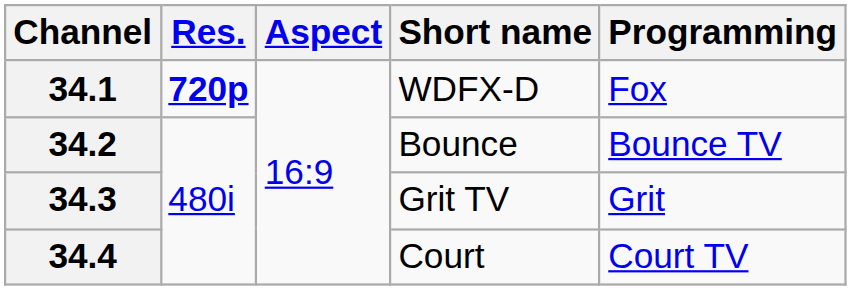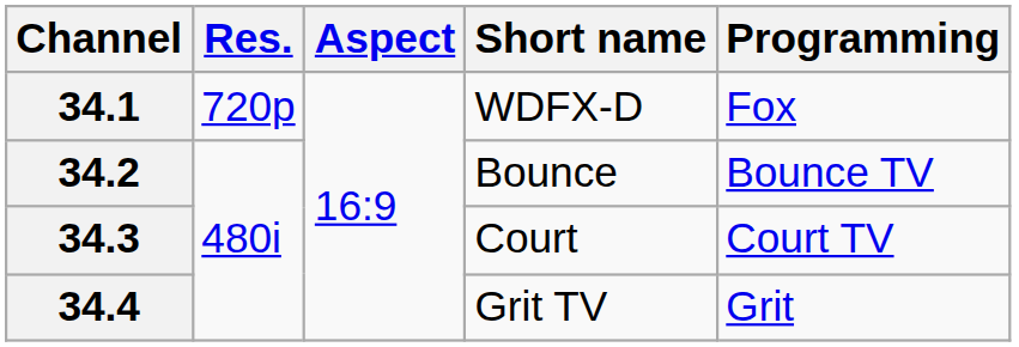 <table class="wikitable">
 <tr>
 <th>Channel</th>
 <th><a href='#'>Res.</a></th>
 <th><a href='#'>Aspect</a></th>
 <th>Short name</th>
 <th>Programming</th>
 </tr>
 <tr>
 <th scope = "row">34.1</th>
-<td><strong><a href='#'>720p</a></strong></td>
+<td><a href='#'>720p</a></td>
 <td rowspan=4><a href='#'>16:9</a></td>
 <td>WDFX-D</td>
 <td><a href='#'>Fox</a></td>
 </tr>
 <tr>
 <th scope = "row">34.2</th>
 <td rowspan=3><a href='#'>480i</a></td>
 <td>Bounce</td>
 <td><a href='#'>Bounce TV</a></td>
 </tr>
 <tr>
 <th scope = "row">34.3</th>
+<td>Court</td>
+<td><a href='#'>Court TV</a></td>
+</tr>
+<tr>
+<th scope = "row">34.4</th>
 <td>Grit TV</td>
 <td><a href='#'>Grit</a></td>
 </tr>
-<tr>
-<th scope = "row">34.4</th>
-<td>Court</td>
-<td><a href='#'>Court TV</a></td>
-</tr>
 </table>
